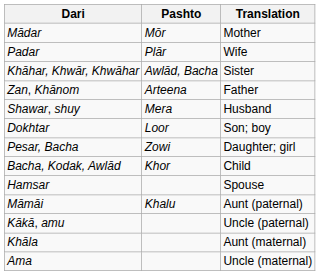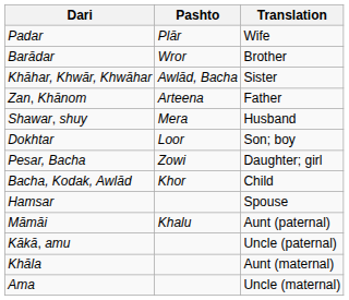 <table class="wikitable sortable">
 <tr>
 <th>Dari</th>
 <th>Pashto</th>
 <th>Translation</th>
 </tr>
 <tr>
-<td><em>Mādar</em></td>
-<td><em>Mōr</em></td>
-<td>Mother</td>
-</tr>
-<tr>
 <td><em>Padar</em></td>
 <td><em>Plār</em></td>
 <td>Wife</td>
+</tr>
+<tr>
+<td><em>Barādar</em></td>
+<td><em>Wror</em></td>
+<td>Brother</td>
 </tr>
 <tr>
 <td><em>Khāhar, Khwār, Khwāhar</em></td>
 <td><em>Awlād, Bacha</em></td>
 <td>Sister</td>
 </tr>
 <tr>
 <td><em>Zan</em>, <em>Khānom</em></td>
 <td><em>Arteena</em></td>
 <td>Father</td>
 </tr>
 <tr>
 <td><em>Shawar</em>, <em>shuy</em></td>
 <td><em>Mera</em></td>
 <td>Husband</td>
 </tr>
 <tr>
 <td><em>Dokhtar</em></td>
 <td><em>Loor</em></td>
 <td>Son; boy</td>
 </tr>
 <tr>
 <td><em>Pesar, Bacha</em></td>
 <td><em>Zowi</em></td>
 <td>Daughter; girl</td>
 </tr>
 <tr>
 <td><em>Bacha, Kodak, Awlād</em></td>
 <td><em>Khor</em></td>
 <td>Child</td>
 </tr>
 <tr>
 <td><em>Hamsar</em></td>
 <td></td>
 <td>Spouse</td>
 </tr>
 <tr>
 <td><em>Māmāi</em></td>
 <td><em>Khalu</em></td>
 <td>Aunt (paternal)</td>
 </tr>
 <tr>
 <td><em>Kākā</em>, <em>amu</em></td>
 <td></td>
 <td>Uncle (paternal)</td>
 </tr>
 <tr>
 <td><em>Khāla</em></td>
 <td></td>
 <td>Aunt (maternal)</td>
 </tr>
 <tr>
 <td><em>Ama</em></td>
 <td></td>
 <td>Uncle (maternal)</td>
 </tr>
 </table>
